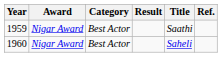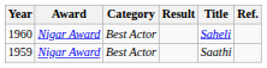 <table class="wikitable">
 <tr>
 <th>Year</th>
 <th>Award</th>
 <th>Category</th>
 <th>Result</th>
 <th>Title</th>
 <th>Ref.</th>
 </tr>
 <tr>
+<td>1960</td>
+<td><em><a href='#'>Nigar Award</a></em></td>
+<td><em>Best Actor</em></td>
+<td></td>
+<td><em><a href='#'>Saheli</a></em></td>
+<td></td>
+</tr>
+<tr>
 <td>1959</td>
 <td><em><a href='#'>Nigar Award</a></em></td>
 <td><em>Best Actor</em></td>
 <td></td>
 <td><em>Saathi</em></td>
 <td></td>
 </tr>
-<tr>
-<td>1960</td>
-<td><em><a href='#'>Nigar Award</a></em></td>
-<td><em>Best Actor</em></td>
-<td></td>
-<td><em><a href='#'>Saheli</a></em></td>
-<td></td>
-</tr>
 </table>
